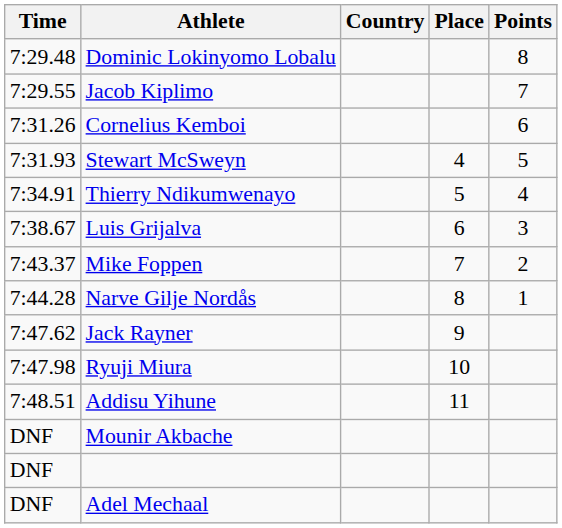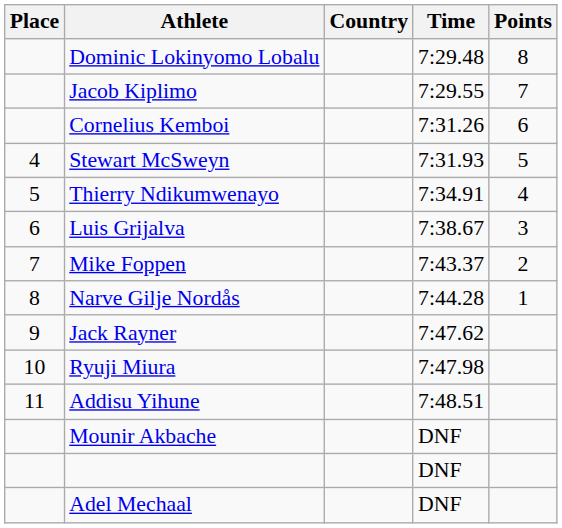 <table class="wikitable">
 <tr>
-<th>Time</th>
+<th>Place</th>
 <th>Athlete</th>
 <th>Country</th>
-<th>Place</th>
+<th>Time</th>
 <th>Points</th>
 </tr>
 <tr>
-<td>7:29.48</td>
+<td align=center></td>
 <td><a href='#'>Dominic Lokinyomo Lobalu</a></td>
 <td></td>
-<td align=center></td>
+<td>7:29.48</td>
 <td align=center>8</td>
 </tr>
 <tr>
-<td>7:29.55</td>
+<td align=center></td>
 <td><a href='#'>Jacob Kiplimo</a></td>
 <td></td>
-<td align=center></td>
+<td>7:29.55</td>
 <td align=center>7</td>
 </tr>
 <tr>
-<td>7:31.26</td>
+<td align=center></td>
 <td><a href='#'>Cornelius Kemboi</a></td>
 <td></td>
-<td align=center></td>
+<td>7:31.26</td>
 <td align=center>6</td>
 </tr>
 <tr>
-<td>7:31.93</td>
+<td align=center>4</td>
 <td><a href='#'>Stewart McSweyn</a></td>
 <td></td>
-<td align=center>4</td>
+<td>7:31.93</td>
 <td align=center>5</td>
 </tr>
 <tr>
-<td>7:34.91</td>
+<td align=center>5</td>
 <td><a href='#'>Thierry Ndikumwenayo</a></td>
 <td></td>
-<td align=center>5</td>
+<td>7:34.91</td>
 <td align=center>4</td>
 </tr>
 <tr>
-<td>7:38.67</td>
+<td align=center>6</td>
 <td><a href='#'>Luis Grijalva</a></td>
 <td></td>
-<td align=center>6</td>
+<td>7:38.67</td>
 <td align=center>3</td>
 </tr>
 <tr>
-<td>7:43.37</td>
+<td align=center>7</td>
 <td><a href='#'>Mike Foppen</a></td>
 <td></td>
-<td align=center>7</td>
+<td>7:43.37</td>
 <td align=center>2</td>
 </tr>
 <tr>
-<td>7:44.28</td>
+<td align=center>8</td>
 <td><a href='#'>Narve Gilje Nordås</a></td>
 <td></td>
-<td align=center>8</td>
+<td>7:44.28</td>
 <td align=center>1</td>
 </tr>
 <tr>
-<td>7:47.62</td>
+<td align=center>9</td>
 <td><a href='#'>Jack Rayner</a></td>
 <td></td>
-<td align=center>9</td>
+<td>7:47.62</td>
 <td align=center></td>
 </tr>
 <tr>
-<td>7:47.98</td>
+<td align=center>10</td>
 <td><a href='#'>Ryuji Miura</a></td>
 <td></td>
-<td align=center>10</td>
+<td>7:47.98</td>
 <td align=center></td>
 </tr>
 <tr>
-<td>7:48.51</td>
+<td align=center>11</td>
 <td><a href='#'>Addisu Yihune</a></td>
 <td></td>
-<td align=center>11</td>
+<td>7:48.51</td>
 <td align=center></td>
 </tr>
 <tr>
-<td>DNF</td>
+<td align=center></td>
 <td><a href='#'>Mounir Akbache</a></td>
 <td></td>
-<td align=center></td>
+<td>DNF</td>
 <td align=center></td>
 </tr>
 <tr>
-<td>DNF</td>
+<td align=center></td>
 <td></td>
 <td></td>
-<td align=center></td>
+<td>DNF</td>
 <td align=center></td>
 </tr>
 <tr>
-<td>DNF</td>
+<td align=center></td>
 <td><a href='#'>Adel Mechaal</a></td>
 <td></td>
-<td align=center></td>
+<td>DNF</td>
 <td align=center></td>
 </tr>
 </table>
